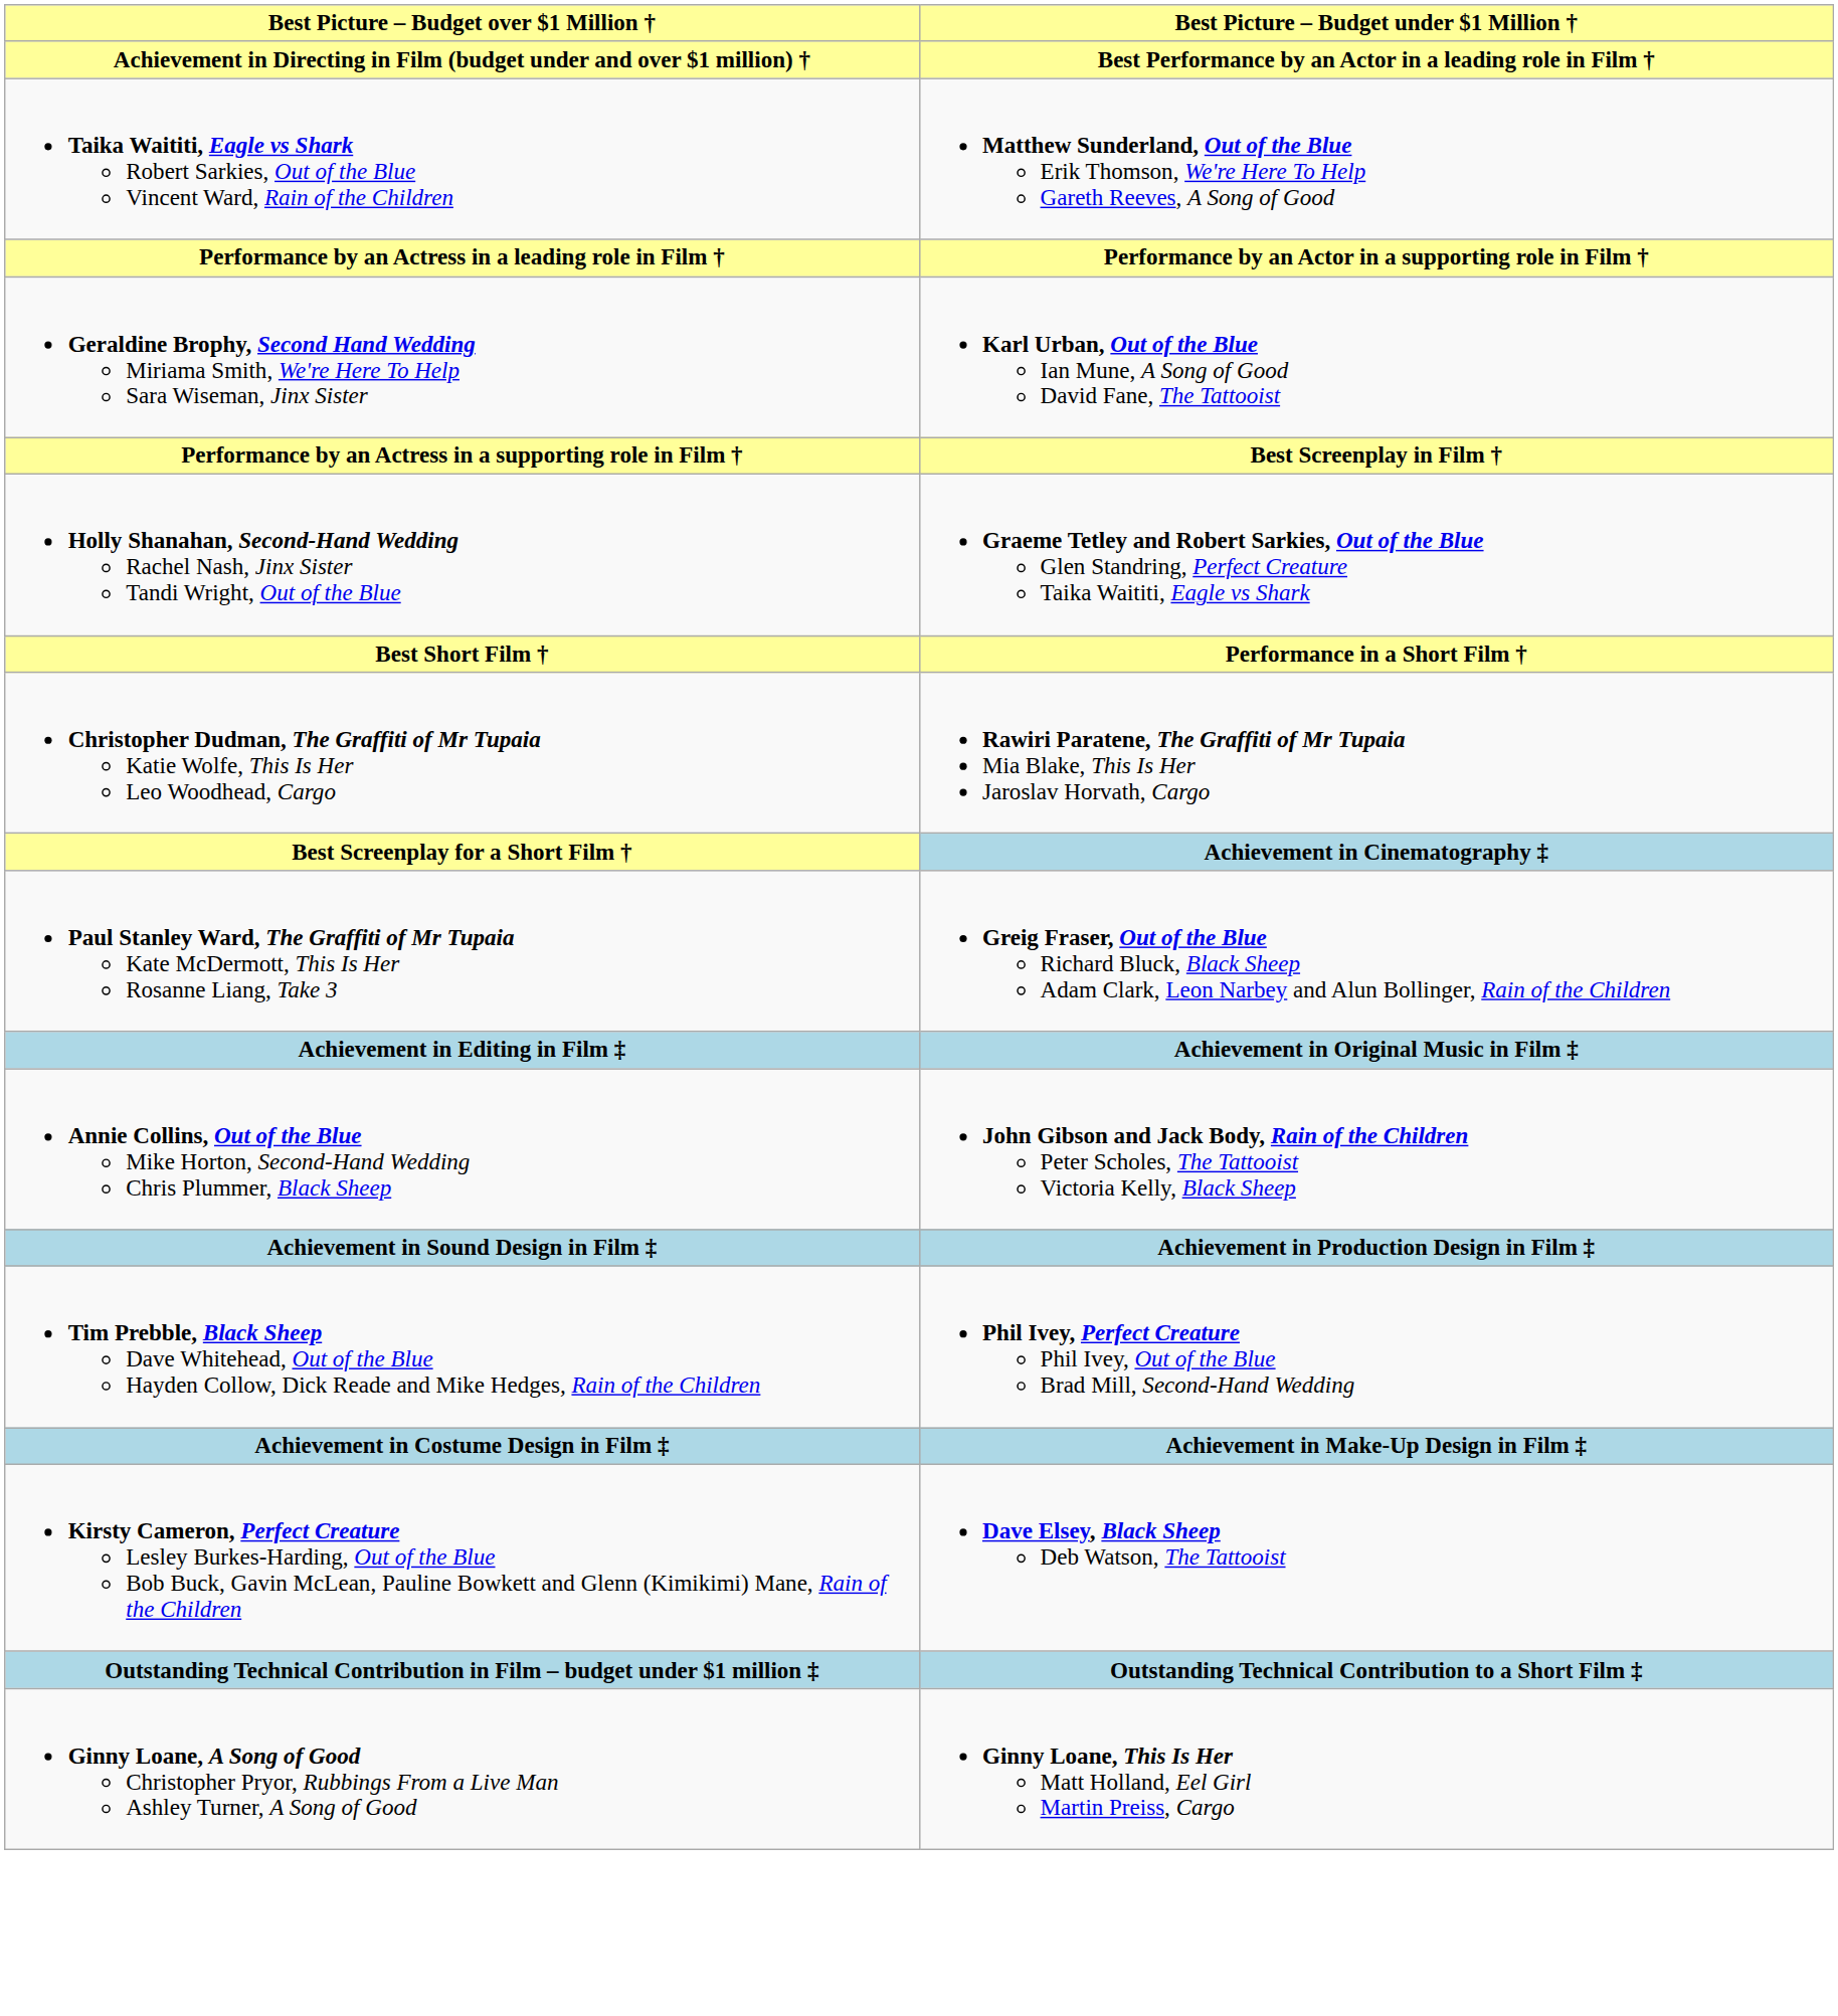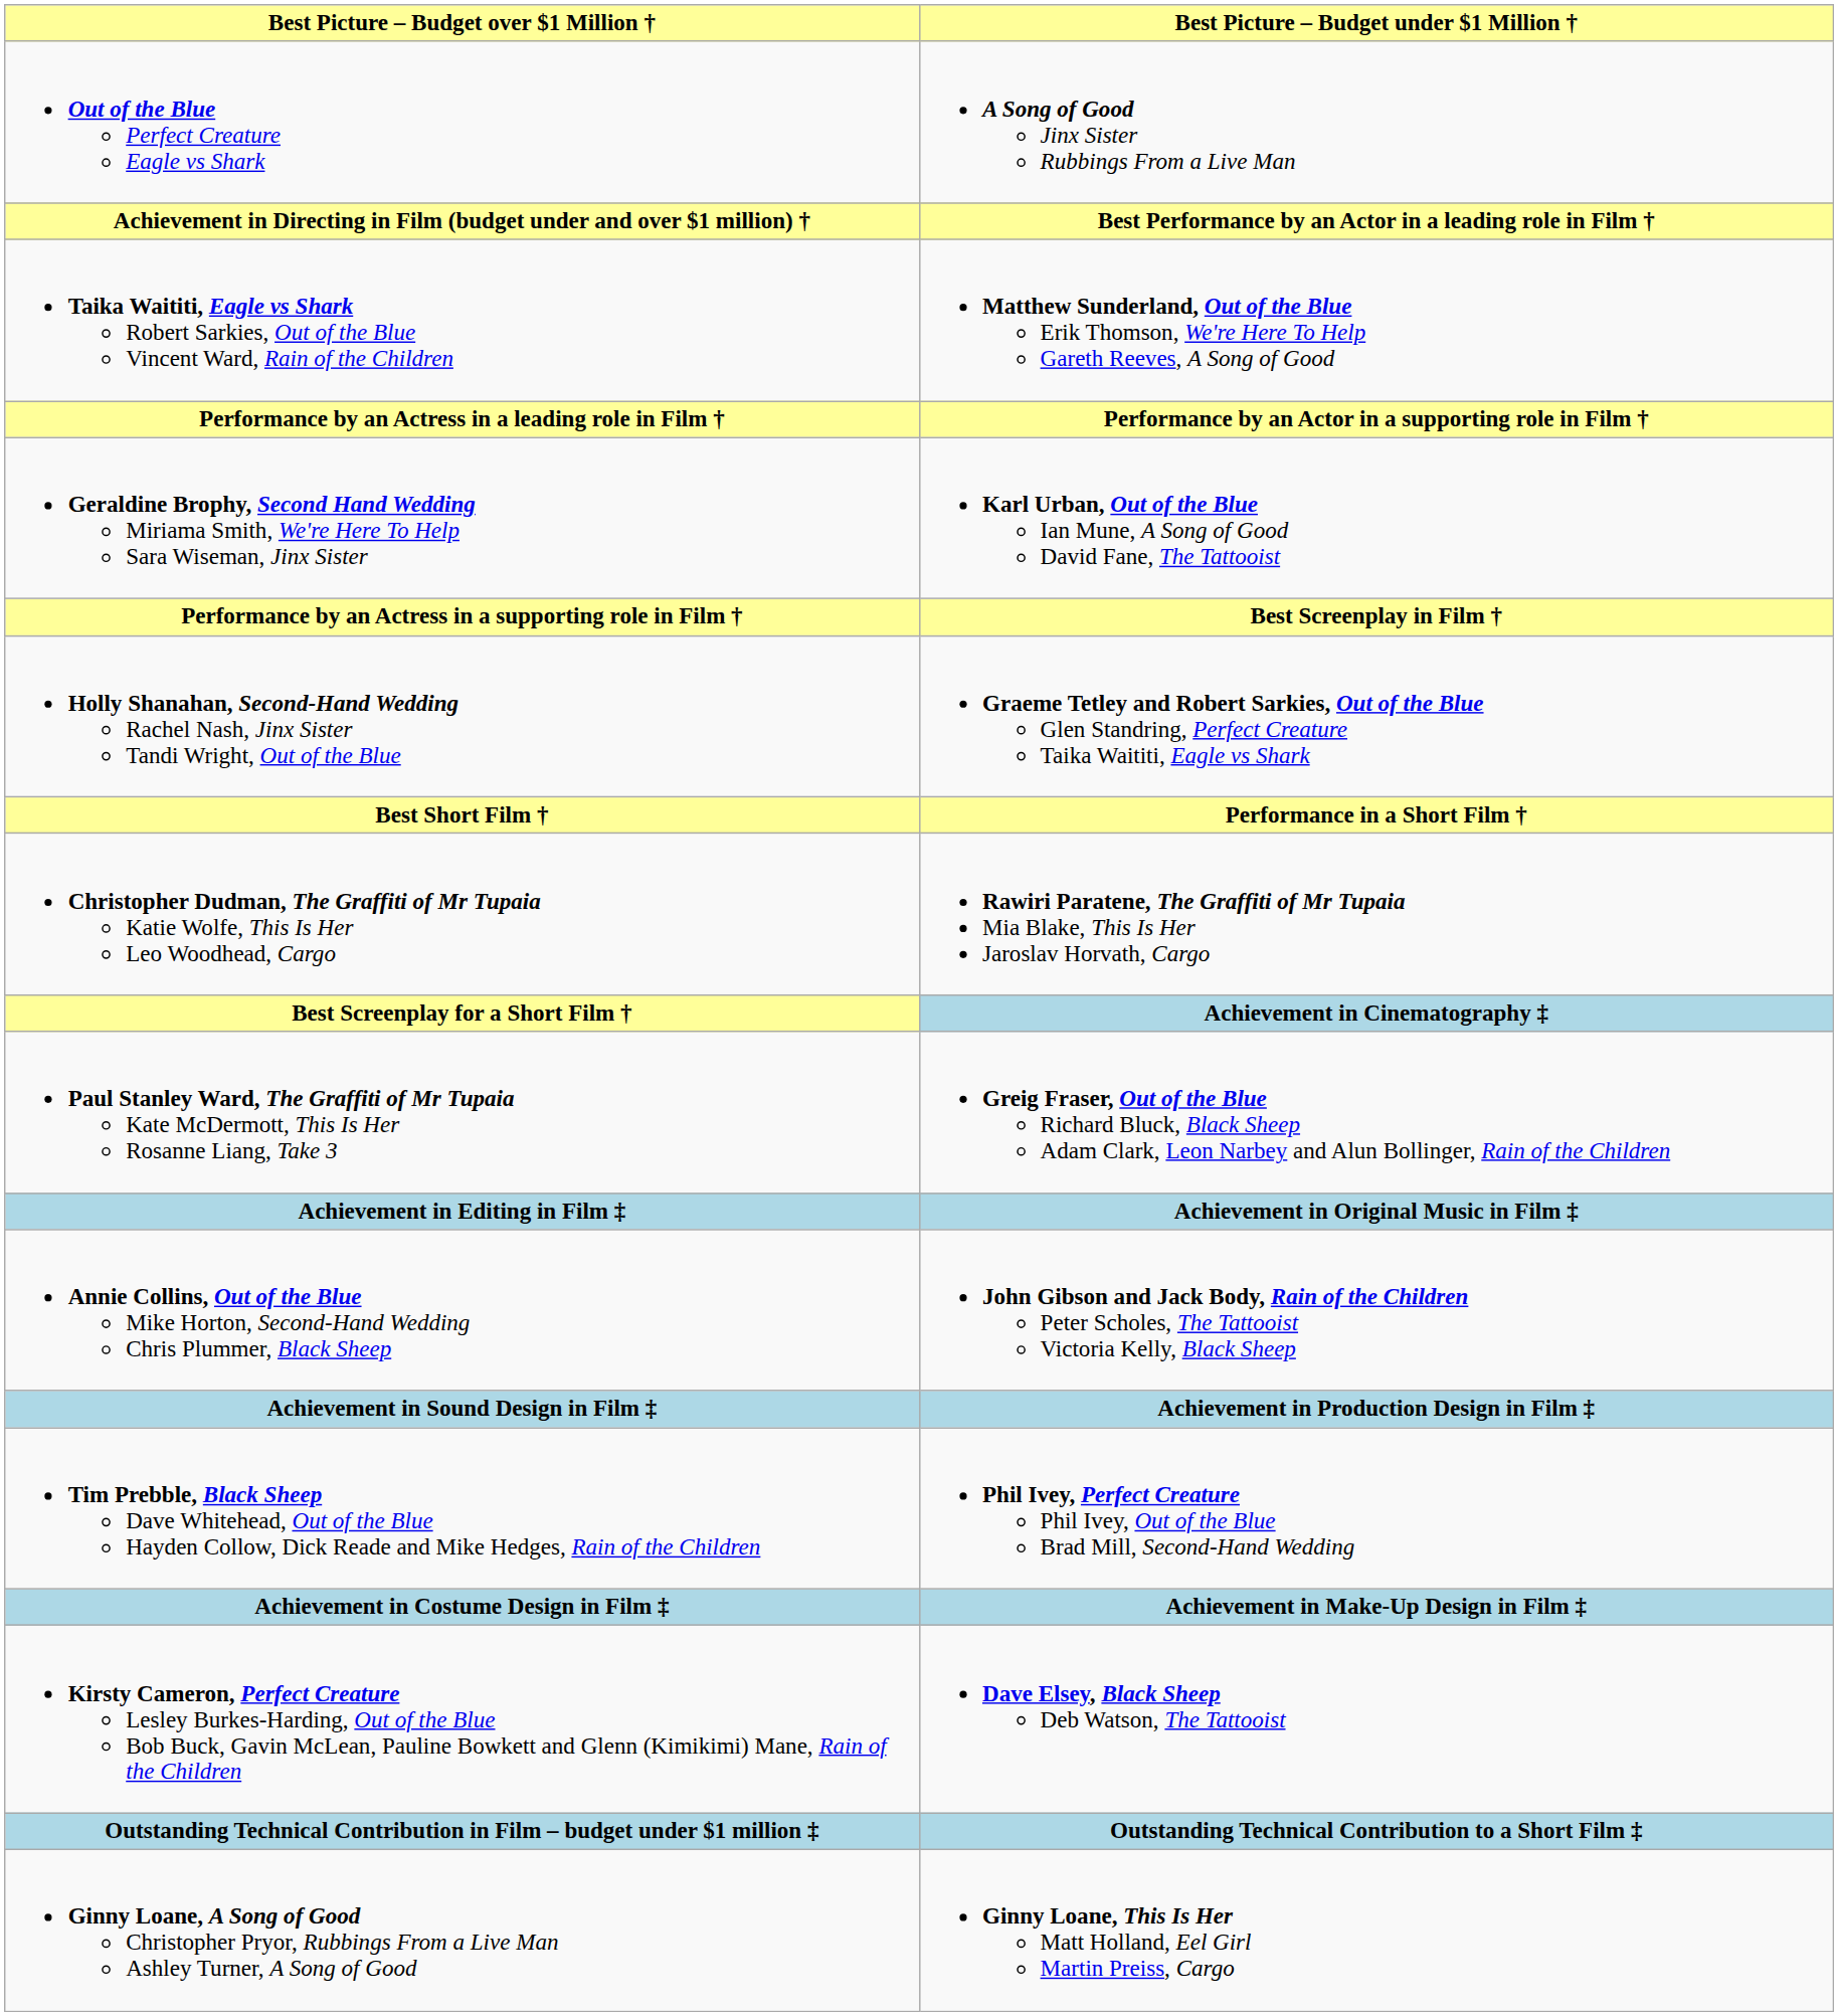 <table class=wikitable width="100%">
 <tr>
 <th style="background:#FFFF99;"  width="50%">Best Picture – Budget over $1 Million †</th>
 <th style="background:#FFFF99;"  width="50%">Best Picture – Budget under $1 Million †</th>
+</tr>
+<tr>
+<td valign="top"><br><ul><li><strong> <em><a href='#'>Out of the Blue</a></em> </strong><ul><li><em><a href='#'>Perfect Creature</a></em></li><li><em><a href='#'>Eagle vs Shark</a></em></li></ul></li></ul></td>
+<td valign="top"><br><ul><li><strong> <em>A Song of Good</em> </strong><ul><li><em>Jinx Sister</em></li><li><em>Rubbings From a Live Man</em></li></ul></li></ul></td>
 </tr>
 <tr>
 <th style="background:#FFFF99;"  width="50%">Achievement in Directing in Film (budget under and over $1 million) †</th>
 <th style="background:#FFFF99;"  width="50%">Best Performance by an Actor in a leading role in Film †</th>
 </tr>
 <tr>
 <td valign="top"><br><ul><li><strong>Taika Waititi, <em><a href='#'>Eagle vs Shark</a></em> </strong><ul><li>Robert Sarkies, <em><a href='#'>Out of the Blue</a></em></li><li>Vincent Ward, <em><a href='#'>Rain of the Children</a></em></li></ul></li></ul></td>
 <td valign="top"><br><ul><li><strong>Matthew Sunderland, <em><a href='#'>Out of the Blue</a></em> </strong><ul><li>Erik Thomson, <em><a href='#'>We're Here To Help</a></em></li><li><a href='#'>Gareth Reeves</a>, <em>A Song of Good</em></li></ul></li></ul></td>
 </tr>
 <tr>
 <th style="background:#FFFF99;"  width="50%">Performance by an Actress in a leading role in Film †</th>
 <th style="background:#FFFF99;"  width="50%">Performance by an Actor in a supporting role in Film †</th>
 </tr>
 <tr>
 <td valign="top"><br><ul><li><strong>Geraldine Brophy, <em><a href='#'>Second Hand Wedding</a></em> </strong><ul><li>Miriama Smith, <em><a href='#'>We're Here To Help</a></em></li><li>Sara Wiseman, <em>Jinx Sister</em></li></ul></li></ul></td>
 <td valign="top"><br><ul><li><strong> Karl Urban, <em><a href='#'>Out of the Blue</a></em> </strong><ul><li>Ian Mune, <em>A Song of Good</em></li><li>David Fane, <em><a href='#'>The Tattooist</a></em></li></ul></li></ul></td>
 </tr>
 <tr>
 <th style="background:#FFFF99;"  width="50%">Performance by an Actress in a supporting role in Film †</th>
 <th style="background:#FFFF99;"  width="50%">Best Screenplay in Film †</th>
 </tr>
 <tr>
 <td valign="top"><br><ul><li><strong>Holly Shanahan, <em>Second-Hand Wedding</em> </strong><ul><li>Rachel Nash, <em>Jinx Sister</em></li><li>Tandi Wright, <em><a href='#'>Out of the Blue</a></em></li></ul></li></ul></td>
 <td valign="top"><br><ul><li><strong>Graeme Tetley and Robert Sarkies, <em><a href='#'>Out of the Blue</a></em> </strong><ul><li>Glen Standring, <em><a href='#'>Perfect Creature</a></em></li><li>Taika Waititi, <em><a href='#'>Eagle vs Shark</a></em></li></ul></li></ul></td>
 </tr>
 <tr>
 <th style="background:#FFFF99;"  width="50%">Best Short Film †</th>
 <th style="background:#FFFF99;"  width="50%">Performance in a Short Film †</th>
 </tr>
 <tr>
 <td valign="top"><br><ul><li><strong>Christopher Dudman, <em>The Graffiti of Mr Tupaia</em> </strong><ul><li>Katie Wolfe, <em>This Is Her</em></li><li>Leo Woodhead, <em>Cargo</em></li></ul></li></ul></td>
 <td valign="top"><br><ul><li><strong>Rawiri Paratene, <em>The Graffiti of Mr Tupaia</em> </strong></li><li>Mia Blake, <em>This Is Her</em></li><li>Jaroslav Horvath, <em>Cargo</em></li></ul></td>
 </tr>
 <tr>
 <th style="background:#FFFF99;"  width="50%">Best Screenplay for a Short Film †</th>
 <th style="background:lightblue;"  width="50%">Achievement in Cinematography ‡</th>
 </tr>
 <tr>
 <td valign="top"><br><ul><li><strong>Paul Stanley Ward, <em>The Graffiti of Mr Tupaia</em> </strong><ul><li>Kate McDermott, <em>This Is Her</em></li><li>Rosanne Liang, <em>Take 3</em></li></ul></li></ul></td>
 <td valign="top"><br><ul><li><strong>Greig Fraser, <em><a href='#'>Out of the Blue</a></em> </strong><ul><li>Richard Bluck, <em><a href='#'>Black Sheep</a></em></li><li>Adam Clark, <a href='#'>Leon Narbey</a> and Alun Bollinger, <em><a href='#'>Rain of the Children</a></em></li></ul></li></ul></td>
 </tr>
 <tr>
 <th style="background:lightblue;"  width="50%">Achievement in Editing in Film ‡</th>
 <th style="background:lightblue;"  width="50%">Achievement in Original Music in Film ‡</th>
 </tr>
 <tr>
 <td valign="top"><br><ul><li><strong>Annie Collins, <em><a href='#'>Out of the Blue</a></em> </strong><ul><li>Mike Horton, <em>Second-Hand Wedding</em></li><li>Chris Plummer, <em><a href='#'>Black Sheep</a></em></li></ul></li></ul></td>
 <td valign="top"><br><ul><li><strong>John Gibson and Jack Body, <em><a href='#'>Rain of the Children</a></em> </strong><ul><li>Peter Scholes, <em><a href='#'>The Tattooist</a></em></li><li>Victoria Kelly, <em><a href='#'>Black Sheep</a></em></li></ul></li></ul></td>
 </tr>
 <tr>
 <th style="background:lightblue;"  width="50%">Achievement in Sound Design in Film ‡</th>
 <th style="background:lightblue;"  width="50%">Achievement in Production Design in Film ‡</th>
 </tr>
 <tr>
 <td valign="top"><br><ul><li><strong>Tim Prebble, <em><a href='#'>Black Sheep</a></em> </strong><ul><li>Dave Whitehead, <em><a href='#'>Out of the Blue</a></em></li><li>Hayden Collow, Dick Reade and Mike Hedges<em>, <a href='#'>Rain of the Children</a></em></li></ul></li></ul></td>
 <td valign="top"><br><ul><li><strong>Phil Ivey, <em><a href='#'>Perfect Creature</a></em> </strong><ul><li>Phil Ivey, <em><a href='#'>Out of the Blue</a></em></li><li>Brad Mill, <em>Second-Hand Wedding</em></li></ul></li></ul></td>
 </tr>
 <tr>
 <th style="background:lightblue;"  width="50%">Achievement in Costume Design in Film ‡</th>
 <th style="background:lightblue;"  width="50%">Achievement in Make-Up Design in Film ‡</th>
 </tr>
 <tr>
 <td valign="top"><br><ul><li><strong>Kirsty Cameron, <em><a href='#'>Perfect Creature</a></em> </strong><ul><li>Lesley Burkes-Harding, <em><a href='#'>Out of the Blue</a></em></li><li>Bob Buck, Gavin McLean, Pauline Bowkett and Glenn (Kimikimi) Mane, <em><a href='#'>Rain of the Children</a></em></li></ul></li></ul></td>
 <td valign="top"><br><ul><li><strong><a href='#'>Dave Elsey</a>, <em><a href='#'>Black Sheep</a></em> </strong><ul><li>Deb Watson, <em><a href='#'>The Tattooist</a></em></li></ul></li></ul></td>
 </tr>
 <tr>
 <th style="background:lightblue;"  width="50%">Outstanding Technical Contribution in Film – budget under $1 million ‡</th>
 <th style="background:lightblue;"  width="50%">Outstanding Technical Contribution to a Short Film ‡</th>
 </tr>
 <tr>
 <td valign="top"><br><ul><li><strong>Ginny Loane, <em>A Song of Good</em> </strong><ul><li>Christopher Pryor, <em>Rubbings From a Live Man</em></li><li>Ashley Turner, <em>A Song of Good</em></li></ul></li></ul></td>
 <td valign="top"><br><ul><li><strong>Ginny Loane, <em>This Is Her</em> </strong><ul><li>Matt Holland, <em>Eel Girl</em></li><li><a href='#'>Martin Preiss</a>, <em>Cargo</em></li></ul></li></ul></td>
 </tr>
 </table>
